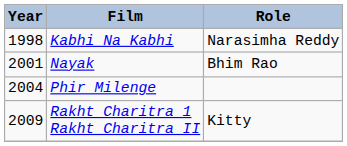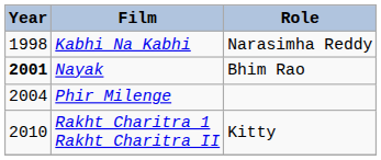 <table class="wikitable sortable">
 <tr>
 <th style="background:#B0C4DE;">Year</th>
 <th style="background:#B0C4DE;">Film</th>
 <th style="background:#B0C4DE;">Role</th>
 </tr>
 <tr>
 <td>1998</td>
 <td><em><a href='#'>Kabhi Na Kabhi</a></em></td>
 <td>Narasimha Reddy</td>
 </tr>
 <tr>
-<td>2001</td>
+<td><strong>2001</strong></td>
 <td><em><a href='#'>Nayak</a></em></td>
 <td>Bhim Rao</td>
 </tr>
 <tr>
 <td>2004</td>
 <td><em><a href='#'>Phir Milenge</a></em></td>
 <td></td>
 </tr>
 <tr>
-<td>2009</td>
+<td>2010</td>
 <td><em><a href='#'>Rakht Charitra 1</a></em> <br> <em><a href='#'>Rakht Charitra II</a></em></td>
 <td>Kitty</td>
 </tr>
 <tr>
 </tr>
 </table>
